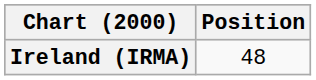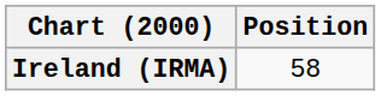 <table class="wikitable plainrowheaders" style="text-align:center">
 <tr>
 <th>Chart (2000)</th>
 <th>Position</th>
 </tr>
 <tr>
 <th scope="row">Ireland (IRMA)</th>
-<td>48</td>
+<td>58</td>
 </tr>
 </table>
